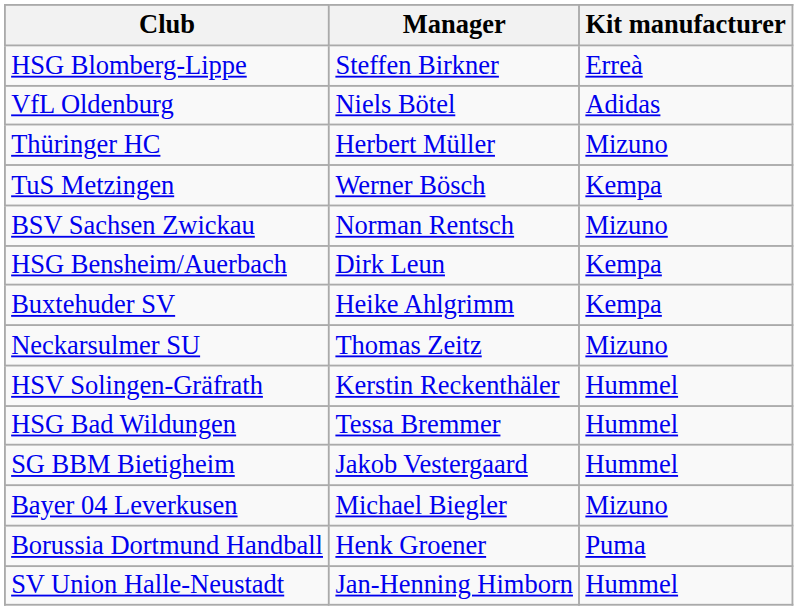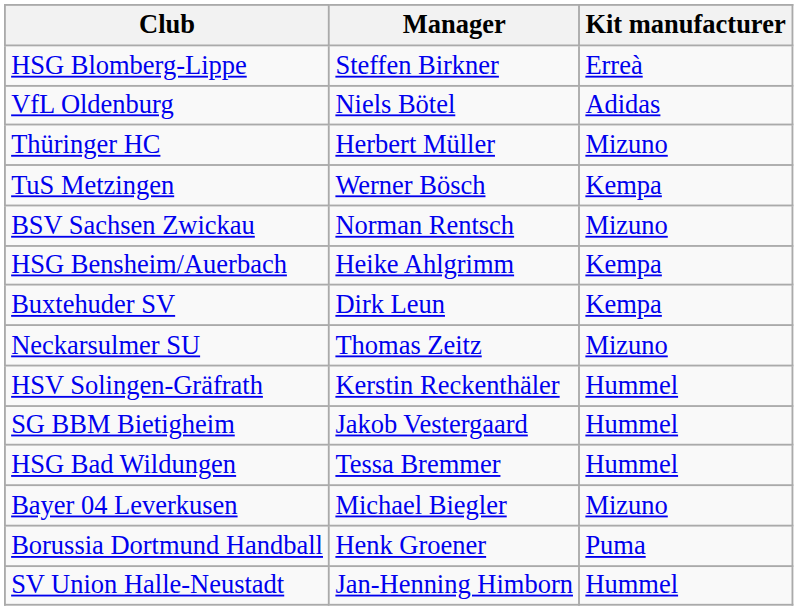 <table class="wikitable sortable" style="font-size:90%; line-height:15px">
 <tr>
 <th>Club</th>
 <th>Manager</th>
 <th>Kit manufacturer</th>
 </tr>
 <tr>
 <td><a href='#'>HSG Blomberg-Lippe</a></td>
 <td> <a href='#'>Steffen Birkner</a></td>
 <td> <a href='#'>Erreà</a></td>
 </tr>
 <tr>
 <td><a href='#'>VfL Oldenburg</a></td>
 <td> <a href='#'>Niels Bötel</a></td>
 <td> <a href='#'>Adidas</a></td>
 </tr>
 <tr>
 <td><a href='#'>Thüringer HC</a></td>
 <td> <a href='#'>Herbert Müller</a></td>
 <td> <a href='#'>Mizuno</a></td>
 </tr>
 <tr>
 <td><a href='#'>TuS Metzingen</a></td>
 <td> <a href='#'>Werner Bösch</a></td>
 <td> <a href='#'>Kempa</a></td>
 </tr>
 <tr>
 <td><a href='#'>BSV Sachsen Zwickau</a></td>
 <td> <a href='#'>Norman Rentsch</a></td>
 <td> <a href='#'>Mizuno</a></td>
 </tr>
 <tr>
 <td><a href='#'>HSG Bensheim/Auerbach</a></td>
-<td> <a href='#'>Dirk Leun</a></td>
+<td> <a href='#'>Heike Ahlgrimm</a></td>
 <td> <a href='#'>Kempa</a></td>
 </tr>
 <tr>
 <td><a href='#'>Buxtehuder SV</a></td>
-<td> <a href='#'>Heike Ahlgrimm</a></td>
+<td> <a href='#'>Dirk Leun</a></td>
 <td> <a href='#'>Kempa</a></td>
 </tr>
 <tr>
 <td><a href='#'>Neckarsulmer SU</a></td>
 <td> <a href='#'>Thomas Zeitz</a></td>
 <td> <a href='#'>Mizuno</a></td>
 </tr>
 <tr>
 <td><a href='#'>HSV Solingen-Gräfrath</a></td>
 <td> <a href='#'>Kerstin Reckenthäler</a></td>
 <td> <a href='#'>Hummel</a></td>
 </tr>
 <tr>
-<td><a href='#'>HSG Bad Wildungen</a></td>
-<td> <a href='#'>Tessa Bremmer</a></td>
+<td><a href='#'>SG BBM Bietigheim</a></td>
+<td> <a href='#'>Jakob Vestergaard</a></td>
 <td> <a href='#'>Hummel</a></td>
 </tr>
 <tr>
-<td><a href='#'>SG BBM Bietigheim</a></td>
-<td> <a href='#'>Jakob Vestergaard</a></td>
+<td><a href='#'>HSG Bad Wildungen</a></td>
+<td> <a href='#'>Tessa Bremmer</a></td>
 <td> <a href='#'>Hummel</a></td>
 </tr>
 <tr>
 <td><a href='#'>Bayer 04 Leverkusen</a></td>
 <td> <a href='#'>Michael Biegler</a></td>
 <td> <a href='#'>Mizuno</a></td>
 </tr>
 <tr>
 <td><a href='#'>Borussia Dortmund Handball</a></td>
 <td> <a href='#'>Henk Groener</a></td>
 <td> <a href='#'>Puma</a></td>
 </tr>
 <tr>
 <td><a href='#'>SV Union Halle-Neustadt</a></td>
 <td> <a href='#'>Jan-Henning Himborn</a></td>
 <td> <a href='#'>Hummel</a></td>
 </tr>
 </table>
